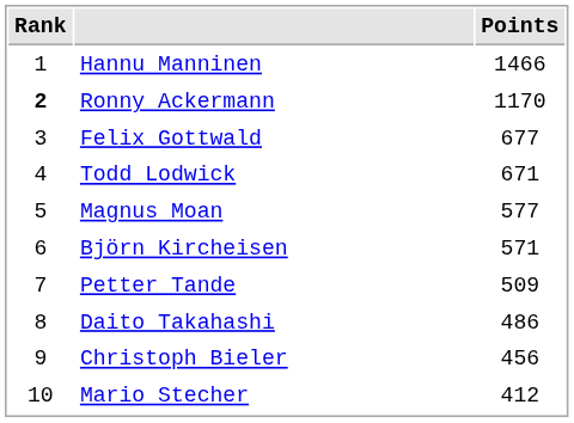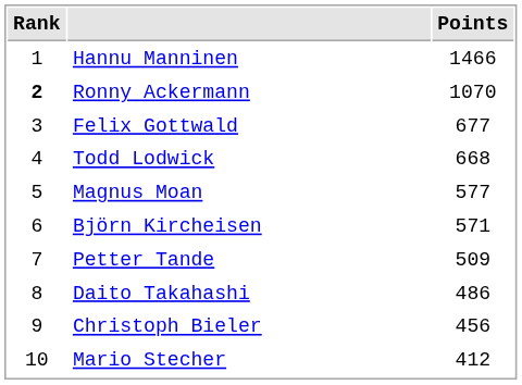 <table cellspacing="1" cellpadding="3" style="border:1px solid #AAAAAA;font-size:86%">
 <tr bgcolor="#E4E4E4">
 <th style="border-bottom:1px solid #AAAAAA" width=10>Rank</th>
 <th style="border-bottom:1px solid #AAAAAA" width=200></th>
 <th style="border-bottom:1px solid #AAAAAA" width=20>Points</th>
 </tr>
 <tr align="center">
 <td>1</td>
 <td align="left"> <a href='#'>Hannu Manninen</a></td>
 <td>1466</td>
 </tr>
 <tr align="center">
 <td><strong>2</strong></td>
 <td align="left"> <a href='#'>Ronny Ackermann</a></td>
-<td>1170</td>
+<td>1070</td>
 </tr>
 <tr align="center">
 <td>3</td>
 <td align="left"> <a href='#'>Felix Gottwald</a></td>
 <td>677</td>
 </tr>
 <tr align="center">
 <td>4</td>
 <td align="left"> <a href='#'>Todd Lodwick</a></td>
-<td>671</td>
+<td>668</td>
 </tr>
 <tr align="center">
 <td>5</td>
 <td align="left"> <a href='#'>Magnus Moan</a></td>
 <td>577</td>
 </tr>
 <tr align="center">
 <td>6</td>
 <td align="left"> <a href='#'>Björn Kircheisen</a></td>
 <td>571</td>
 </tr>
 <tr align="center">
 <td>7</td>
 <td align="left"> <a href='#'>Petter Tande</a></td>
 <td>509</td>
 </tr>
 <tr align="center">
 <td>8</td>
 <td align="left"> <a href='#'>Daito Takahashi</a></td>
 <td>486</td>
 </tr>
 <tr align="center">
 <td>9</td>
 <td align="left"> <a href='#'>Christoph Bieler</a></td>
 <td>456</td>
 </tr>
 <tr align="center">
 <td>10</td>
 <td align="left"> <a href='#'>Mario Stecher</a></td>
 <td>412</td>
 </tr>
 </table>
